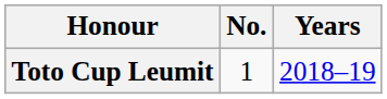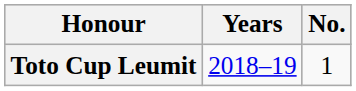 <table class="wikitable plainrowheaders">
 <tr>
 <th scope=col>Honour</th>
+<th scope=col>Years</th>
 <th scope=col>No.</th>
-<th scope=col>Years</th>
 </tr>
 <tr>
 <th scope=row>Toto Cup Leumit</th>
+<td><a href='#'>2018–19</a></td>
 <td align=center>1</td>
-<td><a href='#'>2018–19</a></td>
 </tr>
 </table>
